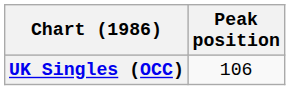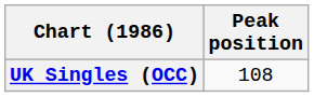 <table class="wikitable sortable plainrowheaders" style="text-align:center">
 <tr>
 <th>Chart (1986)</th>
 <th>Peak<br>position</th>
 </tr>
 <tr>
 <th scope="row"><a href='#'>UK Singles</a> (<a href='#'>OCC</a>)</th>
-<td>106</td>
+<td>108</td>
 </tr>
 </table>
